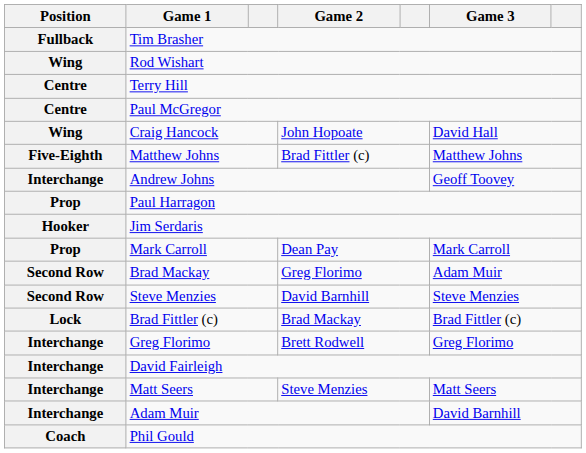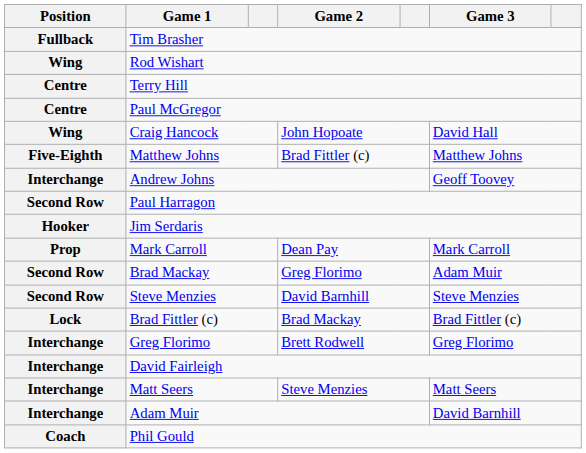 <table class="wikitable">
 <tr>
 <th style="width:125px;">Position</th>
 <th style="width:125px;">Game 1</th>
 <th style="width:25px;"></th>
 <th style="width:125px;">Game 2</th>
 <th style="width:25px;"></th>
 <th style="width:125px;">Game 3</th>
 <th style="width:25px;"></th>
 </tr>
 <tr>
 <th>Fullback</th>
 <td colspan="6"> <a href='#'>Tim Brasher</a></td>
 </tr>
 <tr>
 <th>Wing</th>
 <td colspan="6"> <a href='#'>Rod Wishart</a></td>
 </tr>
 <tr>
 <th>Centre</th>
 <td colspan="6"> <a href='#'>Terry Hill</a></td>
 </tr>
 <tr>
 <th>Centre</th>
 <td colspan="6"> <a href='#'>Paul McGregor</a></td>
 </tr>
 <tr>
 <th>Wing</th>
 <td colspan="2"> <a href='#'>Craig Hancock</a></td>
 <td colspan="2"> <a href='#'>John Hopoate</a></td>
 <td colspan="2"> <a href='#'>David Hall</a></td>
 </tr>
 <tr>
 <th>Five-Eighth</th>
 <td colspan="2"> <a href='#'>Matthew Johns</a></td>
 <td colspan="2"> <a href='#'>Brad Fittler</a> (c)</td>
 <td colspan="2"> <a href='#'>Matthew Johns</a></td>
 </tr>
 <tr>
 <th>Interchange</th>
 <td colspan="4"> <a href='#'>Andrew Johns</a></td>
 <td colspan="2"> <a href='#'>Geoff Toovey</a></td>
 </tr>
 <tr>
-<th>Prop</th>
+<th>Second Row</th>
 <td colspan="6"> <a href='#'>Paul Harragon</a></td>
 </tr>
 <tr>
 <th>Hooker</th>
 <td colspan="6"> <a href='#'>Jim Serdaris</a></td>
 </tr>
 <tr>
 <th>Prop</th>
 <td colspan="2"> <a href='#'>Mark Carroll</a></td>
 <td colspan="2"> <a href='#'>Dean Pay</a></td>
 <td colspan="2"> <a href='#'>Mark Carroll</a></td>
 </tr>
 <tr>
 <th>Second Row</th>
 <td colspan="2"> <a href='#'>Brad Mackay</a></td>
 <td colspan="2"> <a href='#'>Greg Florimo</a></td>
 <td colspan="2"> <a href='#'>Adam Muir</a></td>
 </tr>
 <tr>
 <th>Second Row</th>
 <td colspan="2"> <a href='#'>Steve Menzies</a></td>
 <td colspan="2"> <a href='#'>David Barnhill</a></td>
 <td colspan="2"> <a href='#'>Steve Menzies</a></td>
 </tr>
 <tr>
 <th>Lock</th>
 <td colspan="2"> <a href='#'>Brad Fittler</a> (c)</td>
 <td colspan="2"> <a href='#'>Brad Mackay</a></td>
 <td colspan="2"> <a href='#'>Brad Fittler</a> (c)</td>
 </tr>
 <tr>
 <th>Interchange</th>
 <td colspan="2"> <a href='#'>Greg Florimo</a></td>
 <td colspan="2"> <a href='#'>Brett Rodwell</a></td>
 <td colspan="2"> <a href='#'>Greg Florimo</a></td>
 </tr>
 <tr>
 <th>Interchange</th>
 <td colspan="6"> <a href='#'>David Fairleigh</a></td>
 </tr>
 <tr>
 <th>Interchange</th>
 <td colspan="2"> <a href='#'>Matt Seers</a></td>
 <td colspan="2"> <a href='#'>Steve Menzies</a></td>
 <td colspan="2"> <a href='#'>Matt Seers</a></td>
 </tr>
 <tr>
 <th>Interchange</th>
 <td colspan="4"> <a href='#'>Adam Muir</a></td>
 <td colspan="2"> <a href='#'>David Barnhill</a></td>
 </tr>
 <tr>
 <th>Coach</th>
 <td colspan="6"> <a href='#'>Phil Gould</a></td>
 </tr>
 </table>
